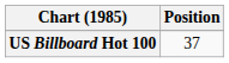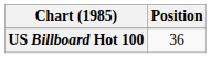 <table class="wikitable sortable plainrowheaders" style="text-align:center">
 <tr>
 <th>Chart (1985)</th>
 <th>Position</th>
 </tr>
 <tr>
 </tr>
 <tr>
 <th scope="row">US <em>Billboard</em> Hot 100</th>
-<td>37</td>
+<td>36</td>
 </tr>
 </table>
